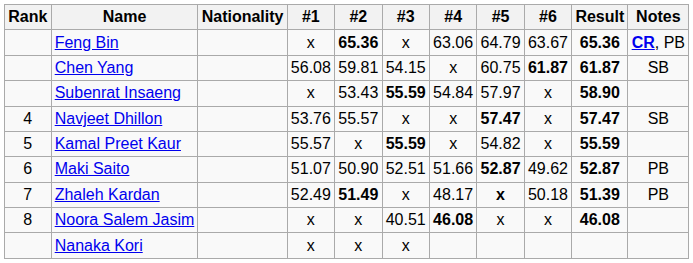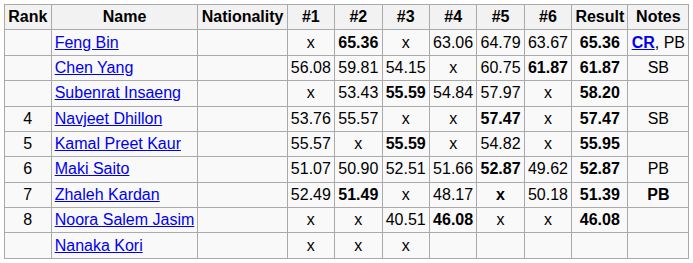 <table class="wikitable sortable" style="text-align:center">
 <tr>
 <th>Rank</th>
 <th>Name</th>
 <th>Nationality</th>
 <th>#1</th>
 <th>#2</th>
 <th>#3</th>
 <th>#4</th>
 <th>#5</th>
 <th>#6</th>
 <th>Result</th>
 <th>Notes</th>
 </tr>
 <tr>
 <td></td>
 <td align=left><a href='#'>Feng Bin</a></td>
 <td align=left></td>
 <td>x</td>
 <td><strong>65.36</strong></td>
 <td>x</td>
 <td>63.06</td>
 <td>64.79</td>
 <td>63.67</td>
 <td><strong>65.36</strong></td>
 <td><strong><a href='#'>CR</a></strong>, PB</td>
 </tr>
 <tr>
 <td></td>
 <td align=left><a href='#'>Chen Yang</a></td>
 <td align=left></td>
 <td>56.08</td>
 <td>59.81</td>
 <td>54.15</td>
 <td>x</td>
 <td>60.75</td>
 <td><strong>61.87</strong></td>
 <td><strong>61.87</strong></td>
 <td>SB</td>
 </tr>
 <tr>
 <td></td>
 <td align=left><a href='#'>Subenrat Insaeng</a></td>
 <td align=left></td>
 <td>x</td>
 <td>53.43</td>
 <td><strong>55.59</strong></td>
 <td>54.84</td>
 <td>57.97</td>
 <td>x</td>
-<td><strong>58.90</strong></td>
+<td><strong>58.20</strong></td>
 <td></td>
 </tr>
 <tr>
 <td>4</td>
 <td align=left><a href='#'>Navjeet Dhillon</a></td>
 <td align=left></td>
 <td>53.76</td>
 <td>55.57</td>
 <td>x</td>
 <td>x</td>
 <td><strong>57.47</strong></td>
 <td>x</td>
 <td><strong>57.47</strong></td>
 <td>SB</td>
 </tr>
 <tr>
 <td>5</td>
 <td align=left><a href='#'>Kamal Preet Kaur</a></td>
 <td align=left></td>
 <td>55.57</td>
 <td>x</td>
 <td><strong>55.59</strong></td>
 <td>x</td>
 <td>54.82</td>
 <td>x</td>
-<td><strong>55.59</strong></td>
+<td><strong>55.95</strong></td>
 <td></td>
 </tr>
 <tr>
 <td>6</td>
 <td align=left><a href='#'>Maki Saito</a></td>
 <td align=left></td>
 <td>51.07</td>
 <td>50.90</td>
 <td>52.51</td>
 <td>51.66</td>
 <td><strong>52.87</strong></td>
 <td>49.62</td>
 <td><strong>52.87</strong></td>
 <td>PB</td>
 </tr>
 <tr>
 <td>7</td>
 <td align=left><a href='#'>Zhaleh Kardan</a></td>
 <td align=left></td>
 <td>52.49</td>
 <td><strong>51.49</strong></td>
 <td>x</td>
 <td>48.17</td>
 <td><strong>x</strong></td>
 <td>50.18</td>
 <td><strong>51.39</strong></td>
-<td>PB</td>
+<td><strong>PB</strong></td>
 </tr>
 <tr>
 <td>8</td>
 <td align=left><a href='#'>Noora Salem Jasim</a></td>
 <td align=left></td>
 <td>x</td>
 <td>x</td>
 <td>40.51</td>
 <td><strong>46.08</strong></td>
 <td>x</td>
 <td>x</td>
 <td><strong>46.08</strong></td>
 <td></td>
 </tr>
 <tr>
 <td></td>
 <td align=left><a href='#'>Nanaka Kori</a></td>
 <td align=left></td>
 <td>x</td>
 <td>x</td>
 <td>x</td>
 <td></td>
 <td></td>
 <td></td>
 <td><strong></strong></td>
 <td></td>
 </tr>
 </table>
